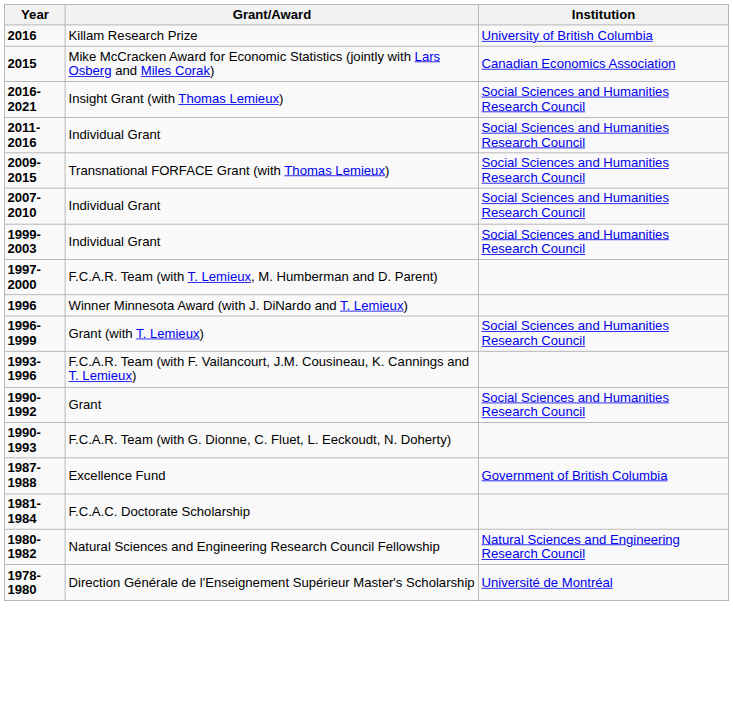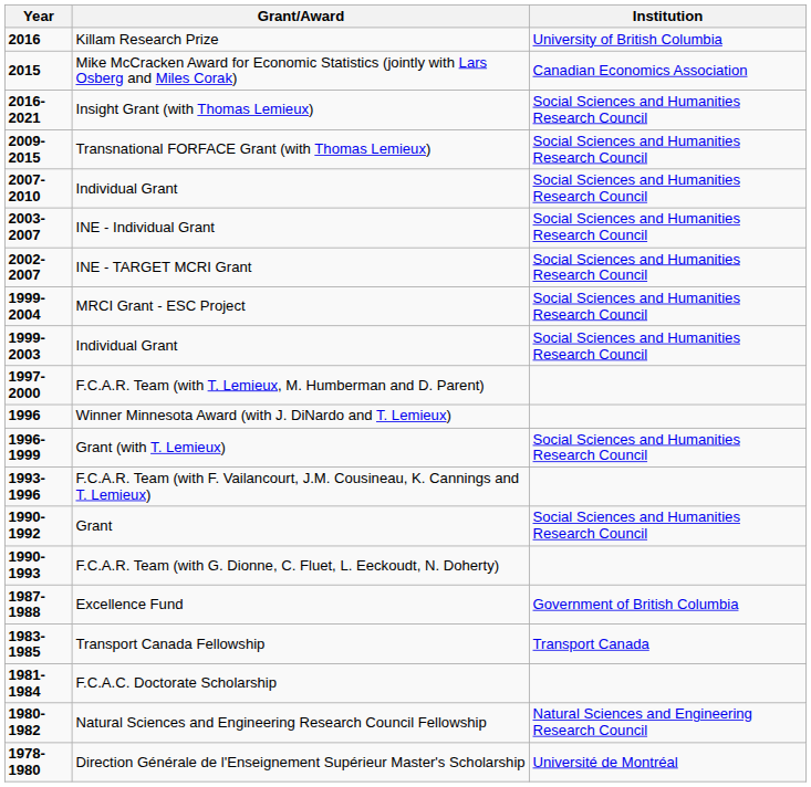 <table class="wikitable" style="margin-left: auto; margin-right: auto; border: none;">
 <tr>
 <th>Year</th>
 <th>Grant/Award</th>
 <th>Institution</th>
 </tr>
 <tr>
 <td><strong>2016</strong></td>
 <td>Killam Research Prize</td>
 <td><a href='#'>University of British Columbia</a></td>
 </tr>
 <tr>
 <td><strong>2015</strong></td>
 <td>Mike McCracken Award for Economic Statistics (jointly with <a href='#'>Lars Osberg</a> and <a href='#'>Miles Corak</a>)</td>
 <td><a href='#'>Canadian Economics Association</a></td>
 </tr>
 <tr>
 <td><strong>2016-2021</strong></td>
 <td>Insight Grant (with <a href='#'>Thomas Lemieux</a>)</td>
 <td><a href='#'>Social Sciences and Humanities Research Council</a></td>
 </tr>
 <tr>
-<td><strong>2011-2016</strong></td>
-<td>Individual Grant</td>
-<td><a href='#'>Social Sciences and Humanities Research Council</a></td>
-</tr>
-<tr>
 <td><strong>2009-2015</strong></td>
 <td>Transnational FORFACE Grant (with <a href='#'>Thomas Lemieux</a>)</td>
 <td><a href='#'>Social Sciences and Humanities Research Council</a></td>
 </tr>
 <tr>
 <td><strong>2007-2010</strong></td>
 <td>Individual Grant</td>
+<td><a href='#'>Social Sciences and Humanities Research Council</a></td>
+</tr>
+<tr>
+<td><strong>2003-2007</strong></td>
+<td>INE - Individual Grant</td>
+<td><a href='#'>Social Sciences and Humanities Research Council</a></td>
+</tr>
+<tr>
+<td><strong>2002-2007</strong></td>
+<td>INE - TARGET MCRI Grant</td>
+<td><a href='#'>Social Sciences and Humanities Research Council</a></td>
+</tr>
+<tr>
+<td><strong>1999-2004</strong></td>
+<td>MRCI Grant - ESC Project</td>
 <td><a href='#'>Social Sciences and Humanities Research Council</a></td>
 </tr>
 <tr>
 <td><strong>1999-2003</strong></td>
 <td>Individual Grant</td>
 <td><a href='#'>Social Sciences and Humanities Research Council</a></td>
 </tr>
 <tr>
 <td><strong>1997-2000</strong></td>
 <td>F.C.A.R. Team (with <a href='#'>T. Lemieux</a>, M. Humberman and D. Parent)</td>
 <td></td>
 </tr>
 <tr>
 <td><strong>1996</strong></td>
 <td>Winner Minnesota Award (with J. DiNardo and <a href='#'>T. Lemieux</a>)</td>
 <td></td>
 </tr>
 <tr>
 <td><strong>1996-1999</strong></td>
 <td>Grant (with <a href='#'>T. Lemieux</a>)</td>
 <td><a href='#'>Social Sciences and Humanities Research Council</a></td>
 </tr>
 <tr>
 <td><strong>1993-1996</strong></td>
 <td>F.C.A.R. Team (with F. Vailancourt, J.M. Cousineau, K. Cannings and <a href='#'>T. Lemieux</a>)</td>
 <td></td>
 </tr>
 <tr>
 <td><strong>1990-1992</strong></td>
 <td>Grant</td>
 <td><a href='#'>Social Sciences and Humanities Research Council</a></td>
 </tr>
 <tr>
 <td><strong>1990-1993</strong></td>
 <td>F.C.A.R. Team (with G. Dionne, C. Fluet, L. Eeckoudt, N. Doherty)</td>
 <td></td>
 </tr>
 <tr>
 <td><strong>1987-1988</strong></td>
 <td>Excellence Fund</td>
 <td><a href='#'>Government of British Columbia</a></td>
 </tr>
 <tr>
+<td><strong>1983-1985</strong></td>
+<td>Transport Canada Fellowship</td>
+<td><a href='#'>Transport Canada</a></td>
+</tr>
+<tr>
 <td><strong>1981-1984</strong></td>
 <td>F.C.A.C. Doctorate Scholarship</td>
 <td></td>
 </tr>
 <tr>
 <td><strong>1980-1982</strong></td>
 <td>Natural Sciences and Engineering Research Council Fellowship</td>
 <td><a href='#'>Natural Sciences and Engineering Research Council</a></td>
 </tr>
 <tr>
 <td><strong>1978-1980</strong></td>
 <td>Direction Générale de l'Enseignement Supérieur Master's Scholarship</td>
 <td><a href='#'>Université de Montréal</a></td>
 </tr>
 </table>
